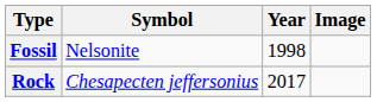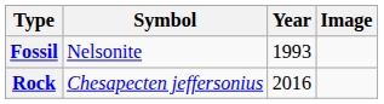 <table class="wikitable plainrowheaders">
 <tr>
 <th scope="col">Type</th>
 <th scope="col">Symbol</th>
 <th scope="col">Year</th>
 <th scope="col">Image</th>
 </tr>
 <tr>
 <th scope="row"><a href='#'>Fossil</a></th>
 <td><a href='#'>Nelsonite</a></td>
-<td align="center">1998</td>
+<td align="center">1993</td>
 <td align="center"></td>
 </tr>
 <tr>
 <th scope="row"><a href='#'>Rock</a></th>
 <td><em><a href='#'>Chesapecten jeffersonius</a></em></td>
-<td align="center">2017</td>
+<td align="center">2016</td>
 <td align="center"></td>
 </tr>
 </table>
